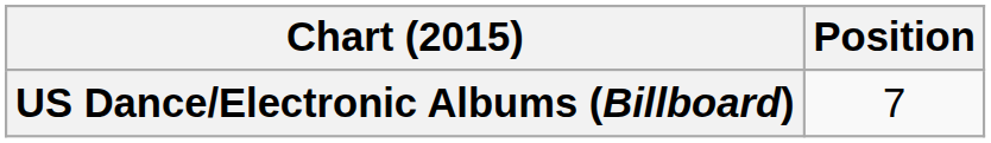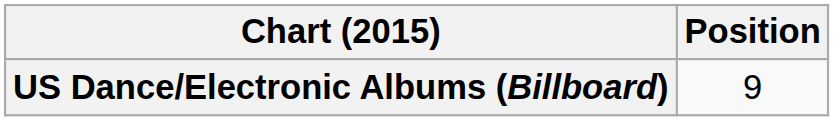 <table class="wikitable plainrowheaders" style="text-align:center">
 <tr>
 <th scope="col">Chart (2015)</th>
 <th scope="col">Position</th>
 </tr>
 <tr>
 <th scope="row">US Dance/Electronic Albums (<em>Billboard</em>)</th>
-<td>7</td>
+<td>9</td>
 </tr>
 </table>
